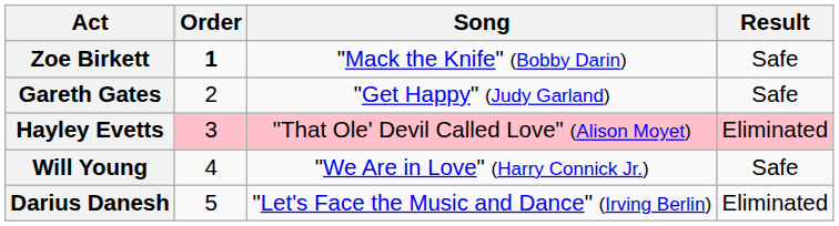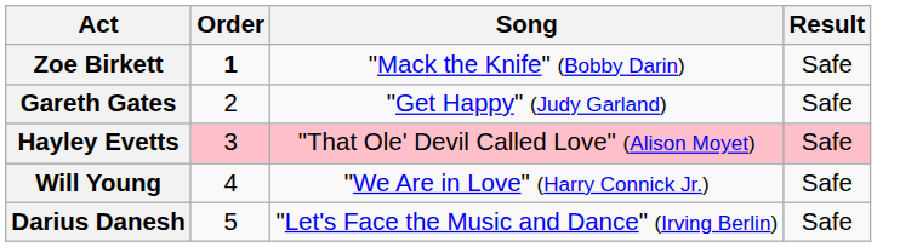 <table class="wikitable plainrowheaders" style="text-align:center;">
 <tr>
 <th scope="col">Act</th>
 <th scope="col">Order</th>
 <th scope="col">Song</th>
 <th scope="col">Result</th>
 </tr>
 <tr>
 <th scope="row">Zoe Birkett</th>
 <td><strong>1</strong></td>
 <td>"<a href='#'>Mack the Knife</a>"  <small>(<a href='#'>Bobby Darin</a>)</small></td>
 <td>Safe</td>
 </tr>
 <tr>
 <th scope="row">Gareth Gates</th>
 <td>2</td>
 <td>"<a href='#'>Get Happy</a>"  <small>(<a href='#'>Judy Garland</a>)</small></td>
 <td>Safe</td>
 </tr>
 <tr style = "background:pink">
 <th scope="row">Hayley Evetts</th>
 <td>3</td>
 <td>"That Ole' Devil Called Love"  <small>(<a href='#'>Alison Moyet</a>)</small></td>
-<td>Eliminated</td>
+<td>Safe</td>
 </tr>
 <tr>
 <th scope="row">Will Young</th>
 <td>4</td>
 <td>"<a href='#'>We Are in Love</a>"  <small>(<a href='#'>Harry Connick Jr.</a>)</small></td>
 <td>Safe</td>
 </tr>
 <tr>
 <th scope="row">Darius Danesh</th>
 <td>5</td>
 <td>"<a href='#'>Let's Face the Music and Dance</a>"  <small>(<a href='#'>Irving Berlin</a>)</small></td>
-<td>Eliminated</td>
+<td>Safe</td>
 </tr>
 </table>
